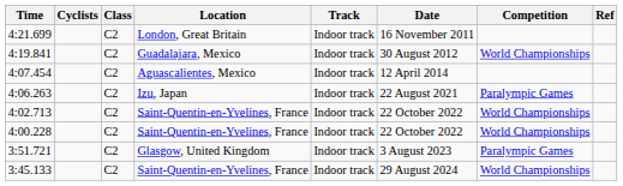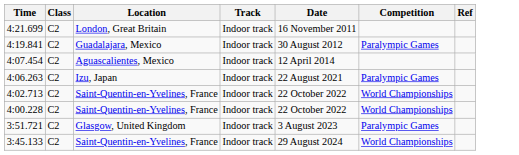 <table class="wikitable">
 <tr>
 <th>Time</th>
-<th>Cyclists</th>
 <th>Class</th>
 <th>Location</th>
 <th>Track</th>
 <th>Date</th>
 <th>Competition</th>
 <th>Ref</th>
 </tr>
 <tr>
 <td>4:21.699</td>
-<td></td>
 <td>C2</td>
 <td><a href='#'>London</a>, Great Britain</td>
 <td>Indoor track</td>
 <td>16 November 2011</td>
 <td></td>
 <td></td>
 </tr>
 <tr>
 <td>4:19.841</td>
-<td></td>
 <td>C2</td>
 <td><a href='#'>Guadalajara</a>, Mexico</td>
 <td>Indoor track</td>
 <td>30 August 2012</td>
-<td><a href='#'>World Championships</a></td>
+<td><a href='#'>Paralympic Games</a></td>
 <td></td>
 </tr>
 <tr>
 <td>4:07.454</td>
-<td></td>
 <td>C2</td>
 <td><a href='#'>Aguascalientes</a>, Mexico</td>
 <td>Indoor track</td>
 <td>12 April 2014</td>
 <td></td>
 <td></td>
 </tr>
 <tr>
 <td>4:06.263</td>
-<td></td>
 <td>C2</td>
 <td><a href='#'>Izu</a>, Japan</td>
 <td>Indoor track</td>
 <td>22 August 2021</td>
 <td><a href='#'>Paralympic Games</a></td>
 <td></td>
 </tr>
 <tr>
 <td>4:02.713</td>
-<td></td>
 <td>C2</td>
 <td><a href='#'>Saint-Quentin-en-Yvelines</a>, France</td>
 <td>Indoor track</td>
 <td>22 October 2022</td>
 <td><a href='#'>World Championships</a></td>
 <td></td>
 </tr>
 <tr>
 <td>4:00.228</td>
-<td></td>
 <td>C2</td>
 <td><a href='#'>Saint-Quentin-en-Yvelines</a>, France</td>
 <td>Indoor track</td>
 <td>22 October 2022</td>
 <td><a href='#'>World Championships</a></td>
 <td></td>
 </tr>
 <tr>
 <td>3:51.721</td>
-<td></td>
 <td>C2</td>
 <td><a href='#'>Glasgow</a>, United Kingdom</td>
 <td>Indoor track</td>
 <td>3 August 2023</td>
 <td><a href='#'>Paralympic Games</a></td>
 <td></td>
 </tr>
 <tr>
 <td>3:45.133</td>
-<td></td>
 <td>C2</td>
 <td><a href='#'>Saint-Quentin-en-Yvelines</a>, France</td>
 <td>Indoor track</td>
 <td>29 August 2024</td>
 <td><a href='#'>World Championships</a></td>
 <td></td>
 </tr>
 </table>
